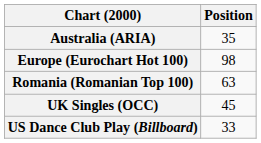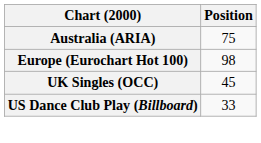 <table class="wikitable sortable plainrowheaders" style="text-align:center">
 <tr>
 <th>Chart (2000)</th>
 <th>Position</th>
 </tr>
 <tr>
 <th scope="row">Australia (ARIA)</th>
-<td>35</td>
+<td>75</td>
 </tr>
 <tr>
 <th scope="row">Europe (Eurochart Hot 100)</th>
 <td>98</td>
-</tr>
-<tr>
-<th scope="row">Romania (Romanian Top 100)</th>
-<td>63</td>
 </tr>
 <tr>
 <th scope="row">UK Singles (OCC)</th>
 <td>45</td>
 </tr>
 <tr>
 <th scope="row">US Dance Club Play (<em>Billboard</em>)</th>
 <td>33</td>
 </tr>
 </table>
